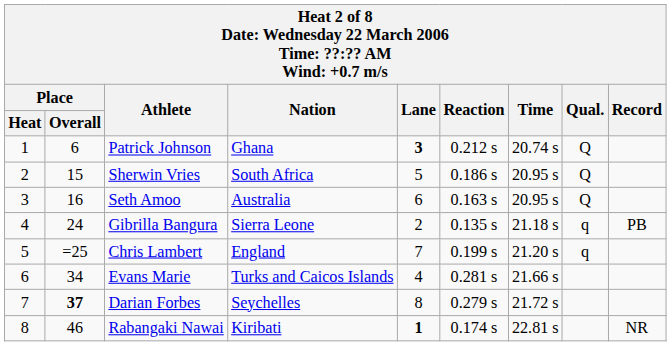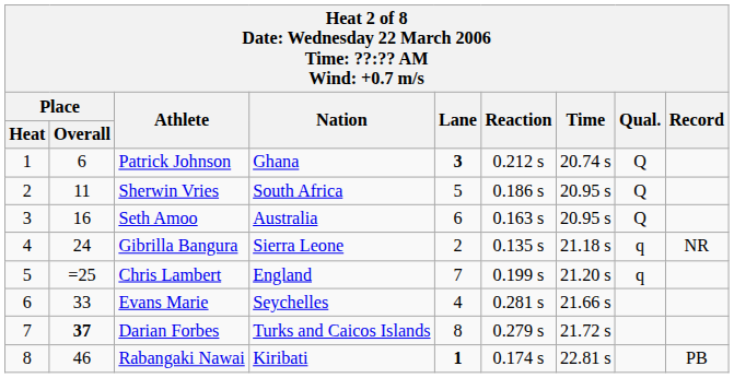 <table class="wikitable">
 <tr>
 <th colspan=9>Heat 2 of 8 <br> Date: Wednesday 22 March 2006 <br> Time: ??:?? AM <br> Wind: +0.7 m/s</th>
 </tr>
 <tr>
 <th colspan=2>Place</th>
 <th rowspan=2>Athlete</th>
 <th rowspan=2>Nation</th>
 <th rowspan=2>Lane</th>
 <th rowspan=2>Reaction</th>
 <th rowspan=2>Time</th>
 <th rowspan=2>Qual.</th>
 <th rowspan=2>Record</th>
 </tr>
 <tr>
 <th>Heat</th>
 <th>Overall</th>
 </tr>
 <tr>
 <td align="center">1</td>
 <td align="center">6</td>
 <td align="left"><a href='#'>Patrick Johnson</a></td>
 <td align="left"> <a href='#'>Ghana</a></td>
 <td align="center"><strong>3</strong></td>
 <td align="center">0.212 s</td>
 <td align="center">20.74 s</td>
 <td align="center">Q</td>
 <td align="center"></td>
 </tr>
 <tr>
 <td align="center">2</td>
-<td align="center">15</td>
+<td align="center">11</td>
 <td align="left"><a href='#'>Sherwin Vries</a></td>
 <td align="left"> <a href='#'>South Africa</a></td>
 <td align="center">5</td>
 <td align="center">0.186 s</td>
 <td align="center">20.95 s</td>
 <td align="center">Q</td>
 <td align="center"></td>
 </tr>
 <tr>
 <td align="center">3</td>
 <td align="center">16</td>
 <td align="left"><a href='#'>Seth Amoo</a></td>
 <td align="left"> <a href='#'>Australia</a></td>
 <td align="center">6</td>
 <td align="center">0.163 s</td>
 <td align="center">20.95 s</td>
 <td align="center">Q</td>
 <td align="center"></td>
 </tr>
 <tr>
 <td align="center">4</td>
 <td align="center">24</td>
 <td align="left"><a href='#'>Gibrilla Bangura</a></td>
 <td align="left"> <a href='#'>Sierra Leone</a></td>
 <td align="center">2</td>
 <td align="center">0.135 s</td>
 <td align="center">21.18 s</td>
 <td align="center">q</td>
-<td align="center">PB</td>
+<td align="center">NR</td>
 </tr>
 <tr>
 <td align="center">5</td>
 <td align="center">=25</td>
 <td align="left"><a href='#'>Chris Lambert</a></td>
 <td align="left"> <a href='#'>England</a></td>
 <td align="center">7</td>
 <td align="center">0.199 s</td>
 <td align="center">21.20 s</td>
 <td align="center">q</td>
 <td align="center"></td>
 </tr>
 <tr>
 <td align="center">6</td>
-<td align="center">34</td>
+<td align="center">33</td>
 <td align="left"><a href='#'>Evans Marie</a></td>
-<td align="left"> <a href='#'>Turks and Caicos Islands</a></td>
+<td align="left"> <a href='#'>Seychelles</a></td>
 <td align="center">4</td>
 <td align="center">0.281 s</td>
 <td align="center">21.66 s</td>
 <td align="center"></td>
 <td align="center"></td>
 </tr>
 <tr>
 <td align="center">7</td>
 <td align="center"><strong>37</strong></td>
 <td align="left"><a href='#'>Darian Forbes</a></td>
-<td align="left"> <a href='#'>Seychelles</a></td>
+<td align="left"> <a href='#'>Turks and Caicos Islands</a></td>
 <td align="center">8</td>
 <td align="center">0.279 s</td>
 <td align="center">21.72 s</td>
 <td align="center"></td>
 <td align="center"></td>
 </tr>
 <tr>
 <td align="center">8</td>
 <td align="center">46</td>
 <td align="left"><a href='#'>Rabangaki Nawai</a></td>
 <td align="left"> <a href='#'>Kiribati</a></td>
 <td align="center"><strong>1</strong></td>
 <td align="center">0.174 s</td>
 <td align="center">22.81 s</td>
 <td align="center"></td>
-<td align="center">NR</td>
+<td align="center">PB</td>
 </tr>
 </table>
